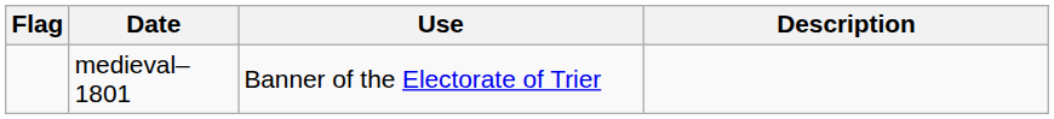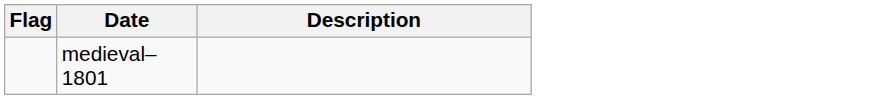 <table class="wikitable">
 <tr>
 <th>Flag</th>
 <th style="width:100px">Date</th>
-<th style="width:250px">Use</th>
 <th style="width:250px">Description</th>
 </tr>
 <tr>
 <td></td>
 <td>medieval–1801</td>
-<td>Banner of the <a href='#'>Electorate of Trier</a></td>
 <td></td>
 </tr>
 </table>
